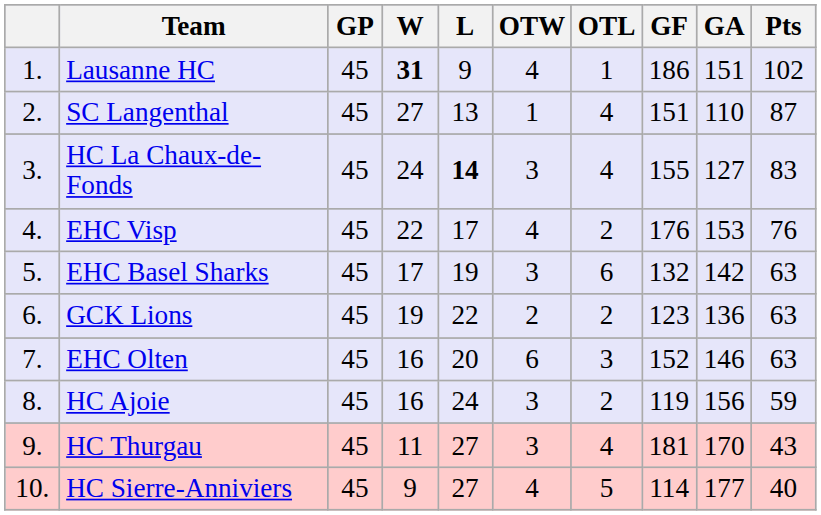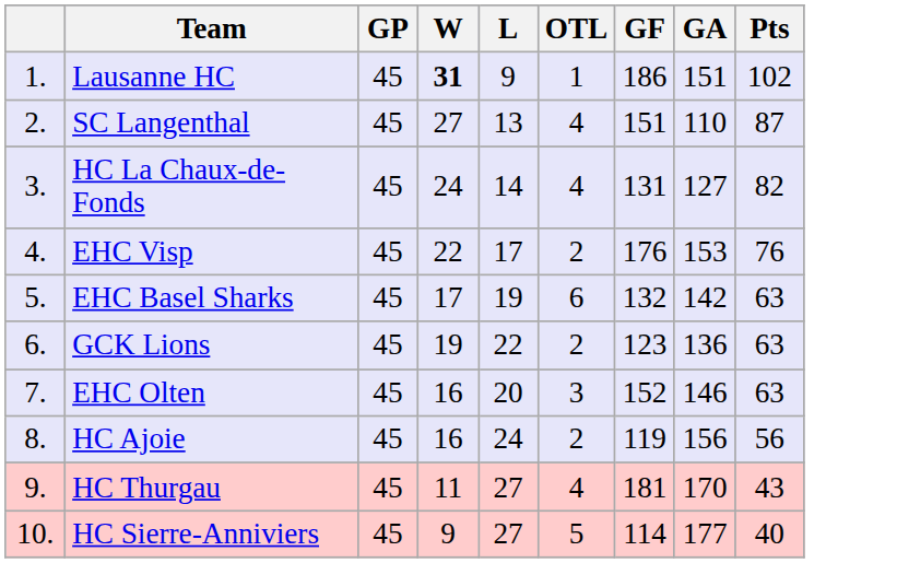 <table border="0" cellpadding="1" cellspacing="1" style="text-align: center;" class="wikitable sortable">
 <tr style="background:#DDDDFF;">
 <th width="25px"></th>
 <th width="150px">Team</th>
 <th width="25px">GP</th>
 <th width="25px">W</th>
 <th width="25px">L</th>
-<th width="25px">OTW</th>
 <th width="25px">OTL</th>
 <th width="25px">GF</th>
 <th width="25px">GA</th>
 <th width="30px">Pts</th>
 </tr>
 <tr style="background:#e6e6fa;">
 <td>1.</td>
 <td style="text-align: left;"><a href='#'>Lausanne HC</a></td>
 <td>45</td>
 <td><strong>31</strong></td>
 <td>9</td>
-<td>4</td>
 <td>1</td>
 <td>186</td>
 <td>151</td>
 <td>102</td>
 </tr>
 <tr style="background:#e6e6fa;">
 <td>2.</td>
 <td style="text-align: left;"><a href='#'>SC Langenthal</a></td>
 <td>45</td>
 <td>27</td>
 <td>13</td>
-<td>1</td>
 <td>4</td>
 <td>151</td>
 <td>110</td>
 <td>87</td>
 </tr>
 <tr style="background:#e6e6fa;">
 <td>3.</td>
 <td style="text-align: left;"><a href='#'>HC La Chaux-de-Fonds</a></td>
 <td>45</td>
 <td>24</td>
-<td><strong>14</strong></td>
-<td>3</td>
+<td>14</td>
 <td>4</td>
-<td>155</td>
+<td>131</td>
 <td>127</td>
-<td>83</td>
+<td>82</td>
 </tr>
 <tr style="background:#e6e6fa;">
 <td>4.</td>
 <td style="text-align: left;"><a href='#'>EHC Visp</a></td>
 <td>45</td>
 <td>22</td>
 <td>17</td>
-<td>4</td>
 <td>2</td>
 <td>176</td>
 <td>153</td>
 <td>76</td>
 </tr>
 <tr style="background:#e6e6fa;">
 <td>5.</td>
 <td style="text-align: left;"><a href='#'>EHC Basel Sharks</a></td>
 <td>45</td>
 <td>17</td>
 <td>19</td>
-<td>3</td>
 <td>6</td>
 <td>132</td>
 <td>142</td>
 <td>63</td>
 </tr>
 <tr style="background:#e6e6fa;">
 <td>6.</td>
 <td style="text-align: left;"><a href='#'>GCK Lions</a></td>
 <td>45</td>
 <td>19</td>
 <td>22</td>
 <td>2</td>
-<td>2</td>
 <td>123</td>
 <td>136</td>
 <td>63</td>
 </tr>
 <tr style="background:#e6e6fa;">
 <td>7.</td>
 <td style="text-align: left;"><a href='#'>EHC Olten</a></td>
 <td>45</td>
 <td>16</td>
 <td>20</td>
-<td>6</td>
 <td>3</td>
 <td>152</td>
 <td>146</td>
 <td>63</td>
 </tr>
 <tr style="background:#e6e6fa;">
 <td>8.</td>
 <td style="text-align: left;"><a href='#'>HC Ajoie</a></td>
 <td>45</td>
 <td>16</td>
 <td>24</td>
-<td>3</td>
 <td>2</td>
 <td>119</td>
 <td>156</td>
-<td>59</td>
+<td>56</td>
 </tr>
 <tr style="background:#ffcccc;">
 <td>9.</td>
 <td style="text-align: left;"><a href='#'>HC Thurgau</a></td>
 <td>45</td>
 <td>11</td>
 <td>27</td>
-<td>3</td>
 <td>4</td>
 <td>181</td>
 <td>170</td>
 <td>43</td>
 </tr>
 <tr style="background:#ffcccc;">
 <td>10.</td>
 <td style="text-align: left;"><a href='#'>HC Sierre-Anniviers</a></td>
 <td>45</td>
 <td>9</td>
 <td>27</td>
-<td>4</td>
 <td>5</td>
 <td>114</td>
 <td>177</td>
 <td>40</td>
 </tr>
 </table>
